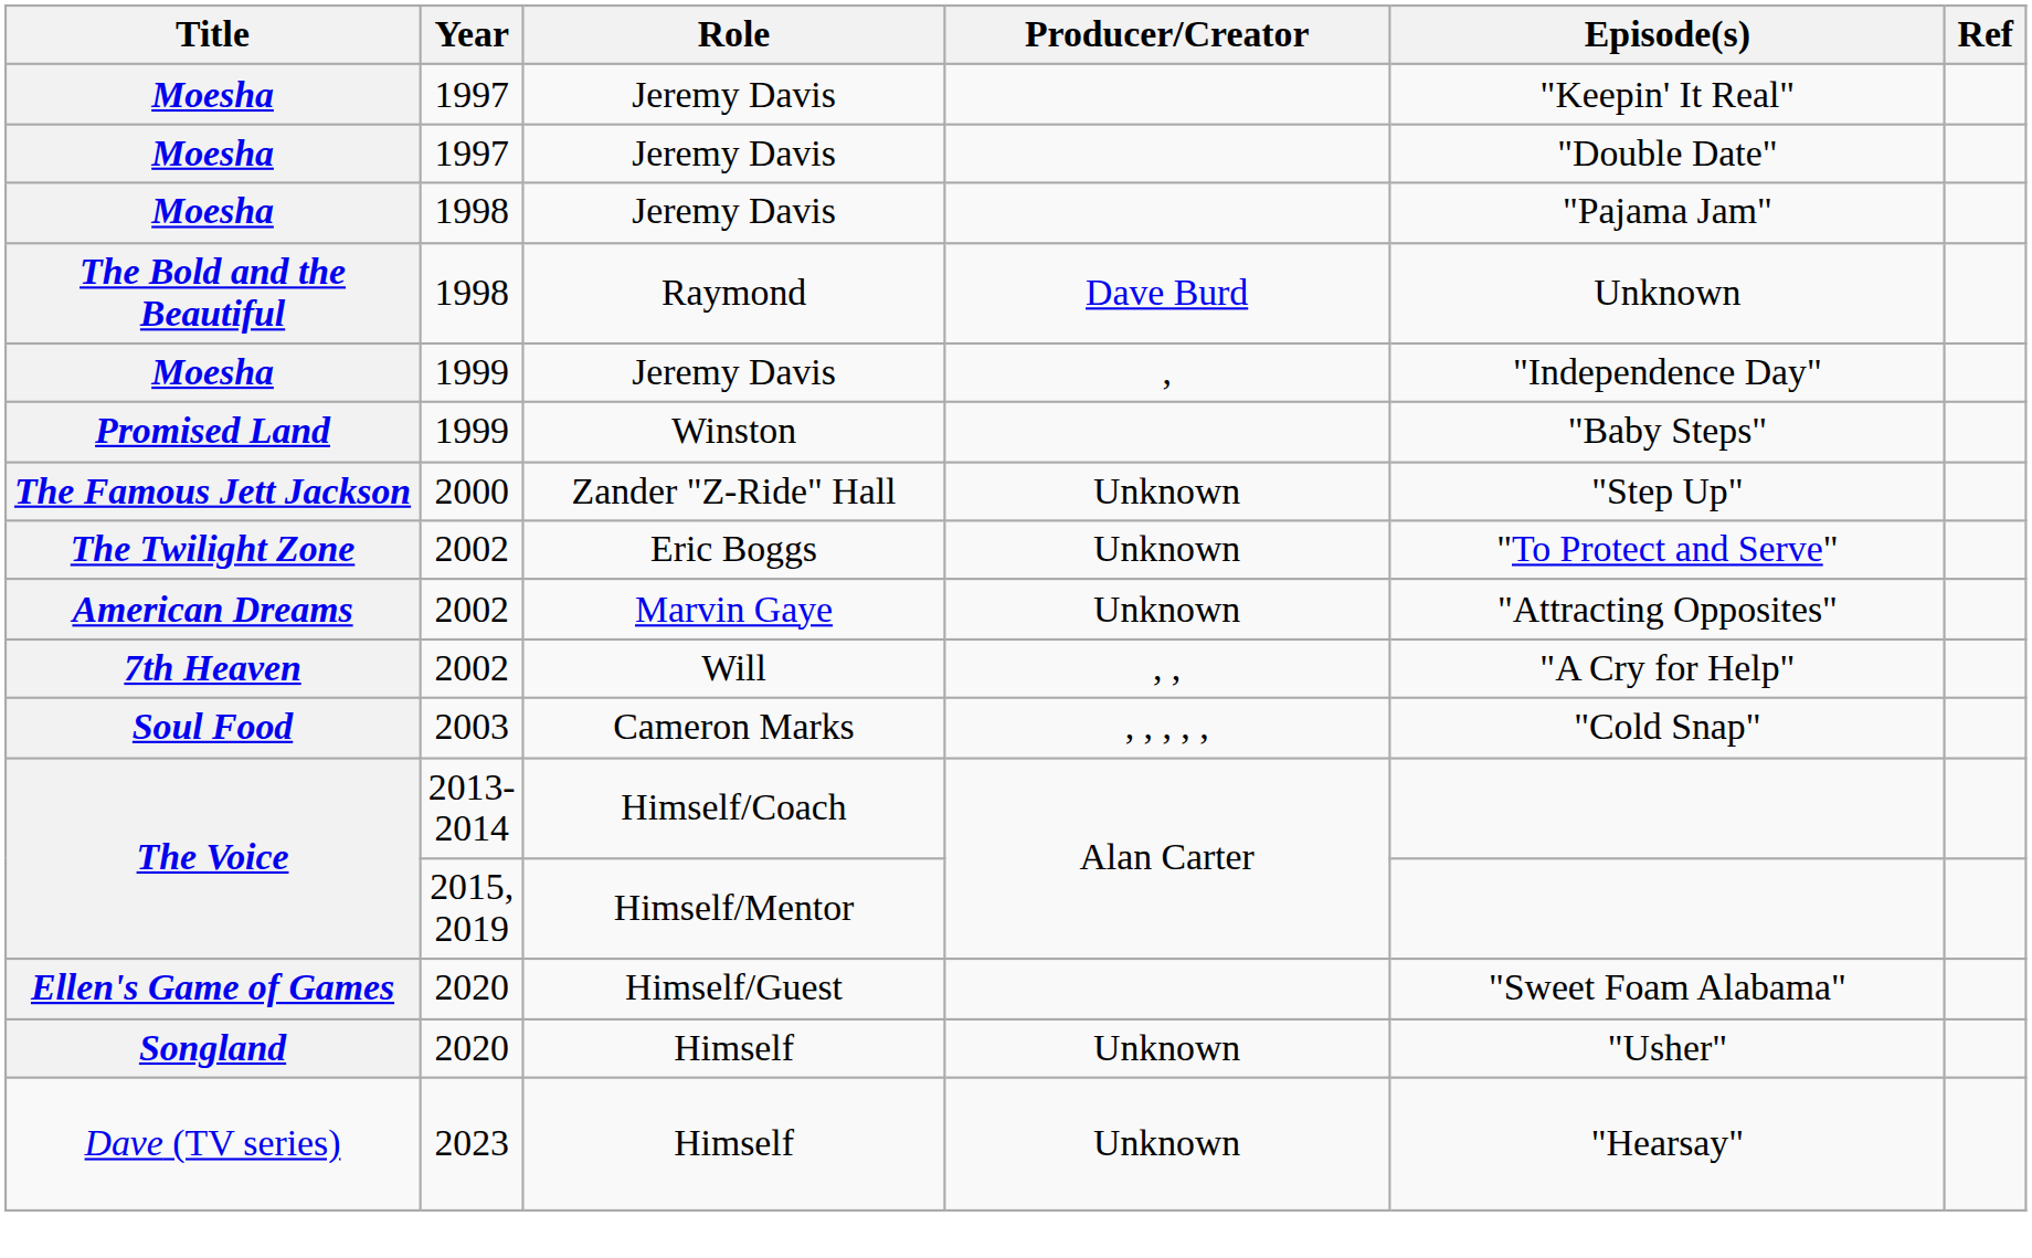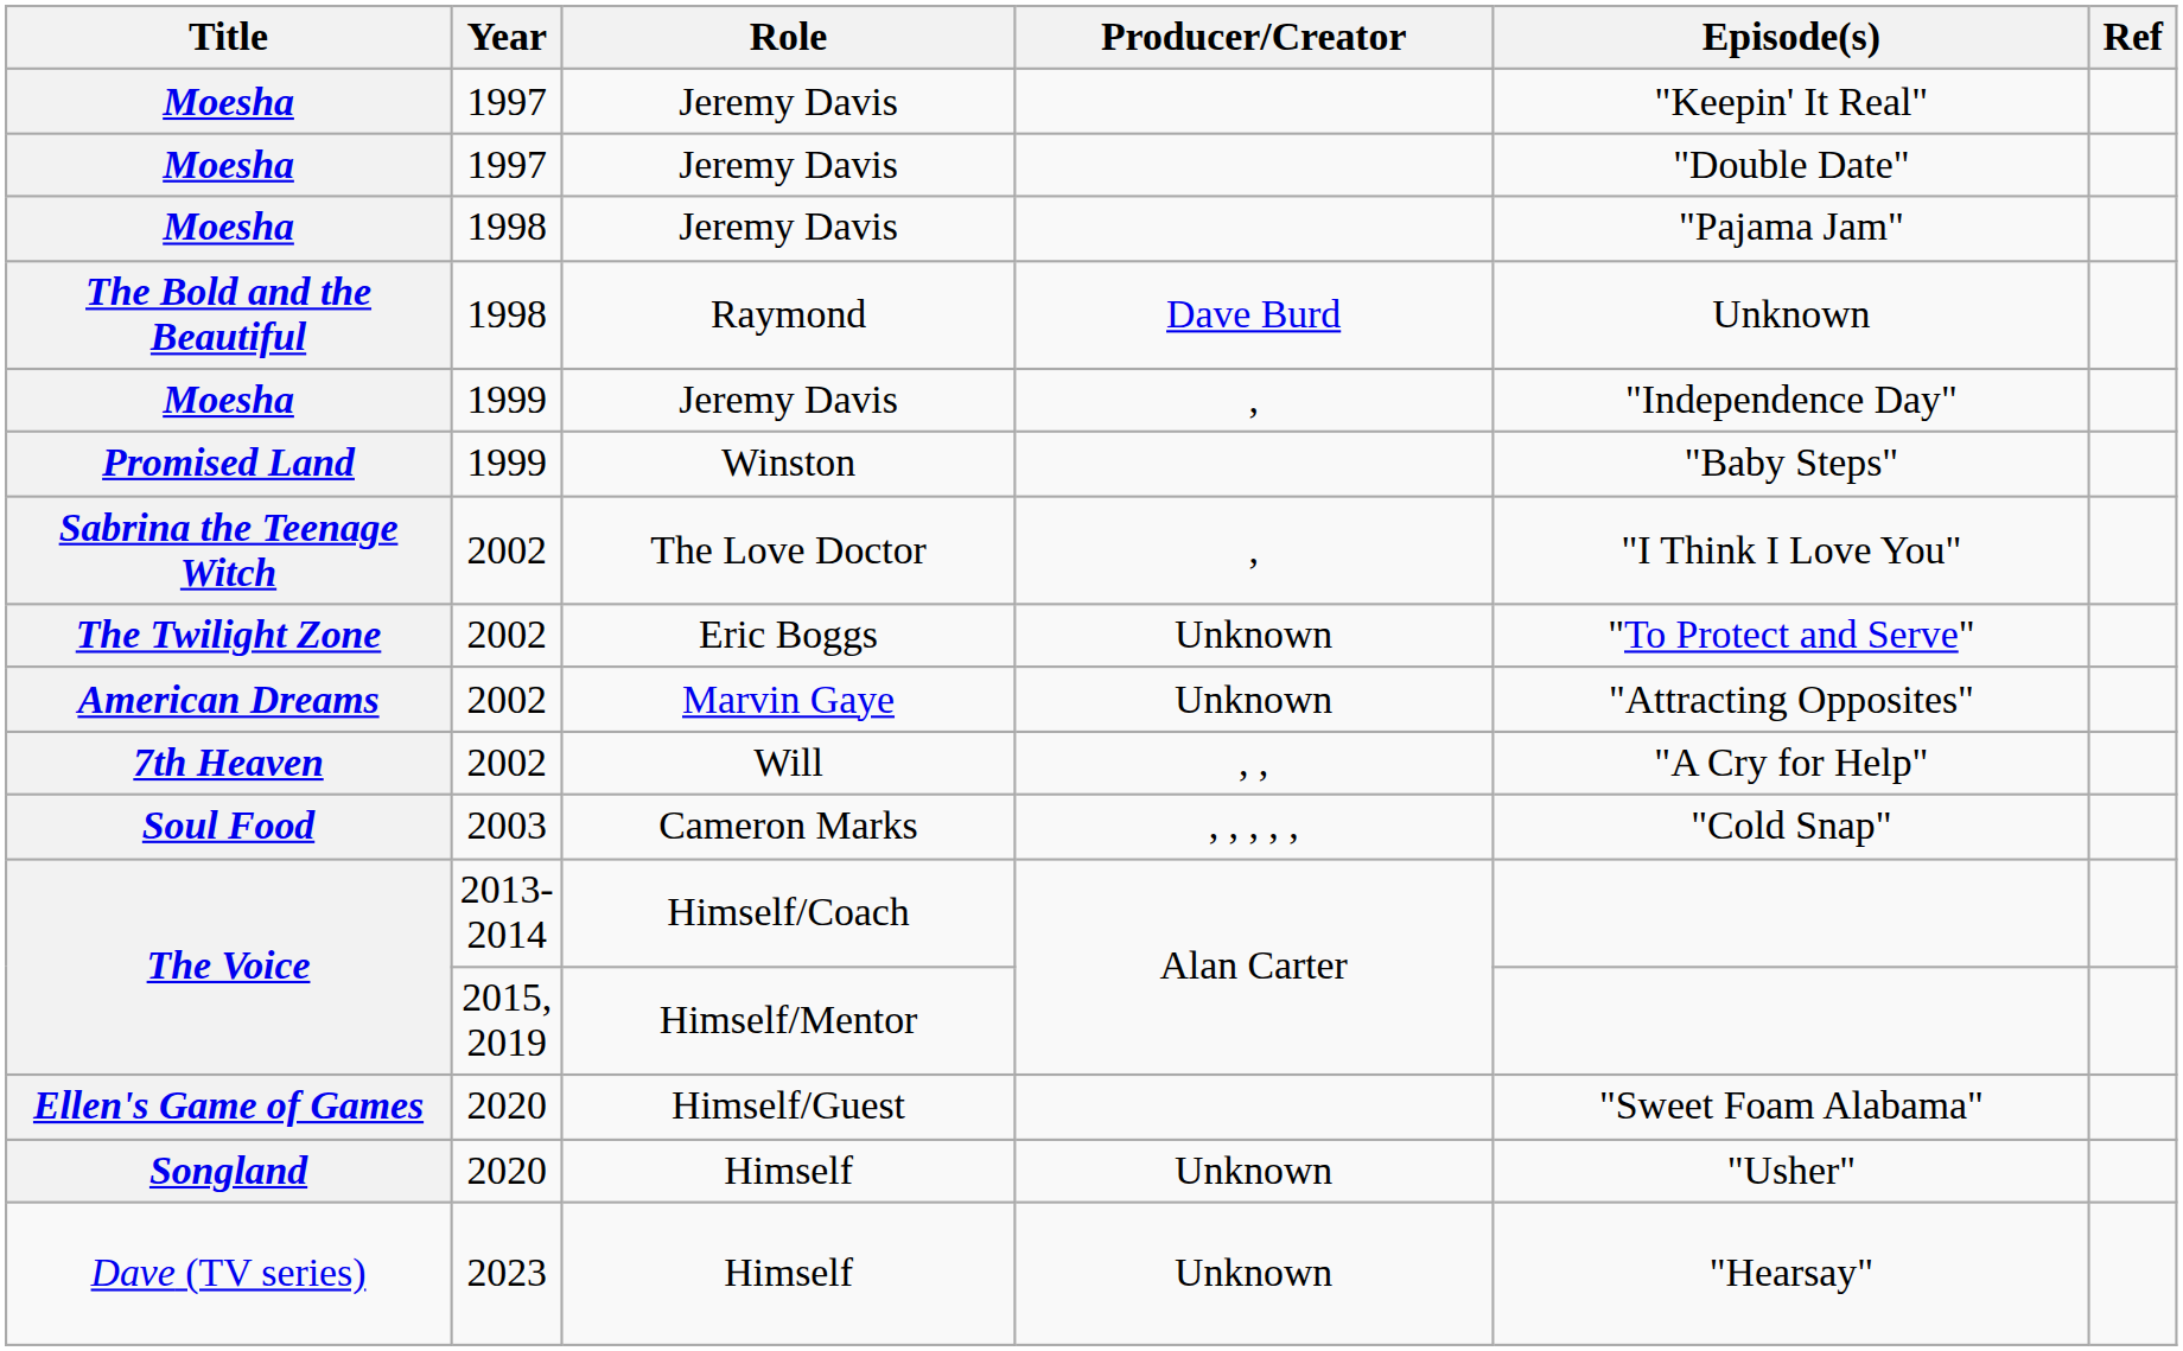 <table class="wikitable sortable plainrowheaders" style="text-align: center;">
 <tr>
 <th scope="col" style="width: 20em;">Title</th>
 <th scope="col">Year</th>
 <th scope="col" style="width: 17em;">Role</th>
 <th scope="col" style="width: 17em;">Producer/Creator</th>
 <th scope="col" style="width: 22em;" class="unsortable">Episode(s)</th>
 <th scope="col" style="width: 2em;" class="unsortable">Ref</th>
 </tr>
 <tr>
 <th scope="row"><em><a href='#'>Moesha</a></em></th>
 <td>1997</td>
 <td>Jeremy Davis</td>
 <td></td>
 <td>"Keepin' It Real"</td>
 <td></td>
 </tr>
 <tr>
 <th scope="row"><em><a href='#'>Moesha</a></em></th>
 <td>1997</td>
 <td>Jeremy Davis</td>
 <td></td>
 <td>"Double Date"</td>
 <td></td>
 </tr>
 <tr>
 <th scope="row"><em><a href='#'>Moesha</a></em></th>
 <td>1998</td>
 <td>Jeremy Davis</td>
 <td></td>
 <td>"Pajama Jam"</td>
 <td></td>
 </tr>
 <tr>
 <th scope="row"><em><a href='#'>The Bold and the Beautiful</a></em></th>
 <td>1998</td>
 <td>Raymond</td>
 <td><a href='#'>Dave Burd</a></td>
 <td>Unknown</td>
 <td></td>
 </tr>
 <tr>
 <th scope="row"><em><a href='#'>Moesha</a></em></th>
 <td>1999</td>
 <td>Jeremy Davis</td>
 <td>, </td>
 <td>"Independence Day"</td>
 <td></td>
 </tr>
 <tr>
 <th scope="row"><em><a href='#'>Promised Land</a></em></th>
 <td>1999</td>
 <td>Winston</td>
 <td></td>
 <td>"Baby Steps"</td>
 <td></td>
 </tr>
 <tr>
-<th scope="row"><em><a href='#'>The Famous Jett Jackson</a></em></th>
-<td>2000</td>
-<td>Zander "Z-Ride" Hall</td>
-<td>Unknown</td>
-<td>"Step Up"</td>
+<th scope="row"><em><a href='#'>Sabrina the Teenage Witch</a></em></th>
+<td>2002</td>
+<td>The Love Doctor</td>
+<td>, </td>
+<td>"I Think I Love You"</td>
 <td></td>
 </tr>
 <tr>
 <th scope="row"><em><a href='#'>The Twilight Zone</a></em></th>
 <td>2002</td>
 <td>Eric Boggs</td>
 <td>Unknown</td>
 <td>"<a href='#'>To Protect and Serve</a>"</td>
 <td></td>
 </tr>
 <tr>
 <th scope="row"><em><a href='#'>American Dreams</a></em></th>
 <td>2002</td>
 <td><a href='#'>Marvin Gaye</a></td>
 <td>Unknown</td>
 <td>"Attracting Opposites"</td>
 <td></td>
 </tr>
 <tr>
 <th scope="row"><em><a href='#'>7th Heaven</a></em></th>
 <td>2002</td>
 <td>Will</td>
 <td>, , </td>
 <td>"A Cry for Help"</td>
 <td></td>
 </tr>
 <tr>
 <th scope="row"><em><a href='#'>Soul Food</a></em></th>
 <td>2003</td>
 <td>Cameron Marks</td>
 <td>, , , , , </td>
 <td>"Cold Snap"</td>
 <td></td>
 </tr>
 <tr>
 <th scope="row" rowspan="2"><em><a href='#'>The Voice</a></em></th>
 <td>2013-2014</td>
 <td>Himself/Coach</td>
 <td rowspan=2>Alan Carter</td>
 <td></td>
 <td></td>
 </tr>
 <tr>
 <td>2015, 2019</td>
 <td>Himself/Mentor</td>
 <td></td>
 <td></td>
 </tr>
 <tr>
 <th scope="row"><em><a href='#'>Ellen's Game of Games</a></em></th>
 <td>2020</td>
 <td>Himself/Guest</td>
 <td></td>
 <td>"Sweet Foam Alabama"</td>
 <td></td>
 </tr>
 <tr>
 <th scope="row"><em><a href='#'>Songland</a></em></th>
 <td>2020</td>
 <td>Himself</td>
 <td>Unknown</td>
 <td>"Usher"</td>
 <td></td>
 </tr>
 <tr>
 <td><a href='#'><em>Dave</em> (TV series)</a></td>
 <td>2023</td>
 <td>Himself</td>
 <td>Unknown</td>
 <td><blockquote>"Hearsay"</blockquote></td>
 </tr>
 </table>
